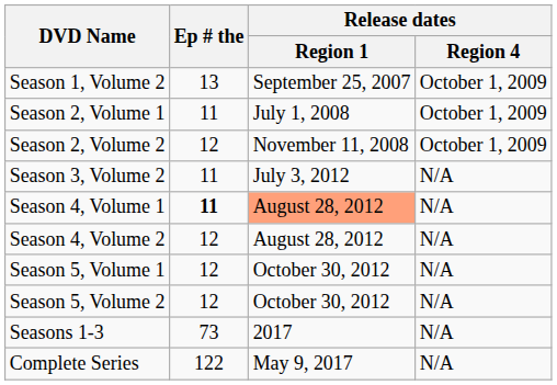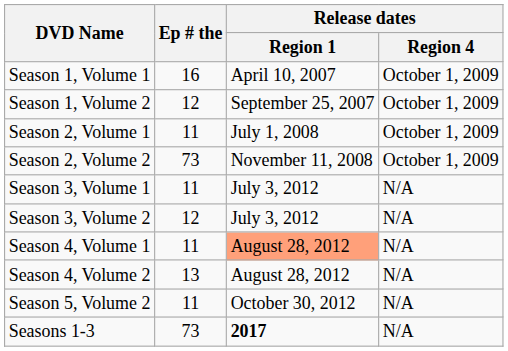 <table class="wikitable">
 <tr>
 <th rowspan="2">DVD Name</th>
 <th rowspan="2">Ep # the</th>
 <th colspan="2">Release dates</th>
 </tr>
 <tr>
 <th>Region 1</th>
 <th>Region 4</th>
 </tr>
 <tr>
+<td>Season 1, Volume 1</td>
+<td align="center">16</td>
+<td>April 10, 2007</td>
+<td>October 1, 2009</td>
+</tr>
+<tr>
 <td>Season 1, Volume 2</td>
-<td align="center">13</td>
+<td align="center">12</td>
 <td>September 25, 2007</td>
 <td>October 1, 2009</td>
 </tr>
 <tr>
 <td>Season 2, Volume 1</td>
 <td align="center">11</td>
 <td>July 1, 2008</td>
 <td>October 1, 2009</td>
 </tr>
 <tr>
 <td>Season 2, Volume 2</td>
-<td align="center">12</td>
+<td align="center">73</td>
 <td>November 11, 2008</td>
 <td>October 1, 2009</td>
 </tr>
 <tr>
-<td>Season 3, Volume 2</td>
+<td>Season 3, Volume 1</td>
 <td align="center">11</td>
 <td>July 3, 2012</td>
 <td>N/A</td>
 </tr>
 <tr>
+<td>Season 3, Volume 2</td>
+<td align="center">12</td>
+<td>July 3, 2012</td>
+<td>N/A</td>
+</tr>
+<tr>
 <td>Season 4, Volume 1</td>
-<td align="center"><strong>11</strong></td>
+<td align="center">11</td>
 <td style="background: lightsalmon;">August 28, 2012</td>
 <td>N/A</td>
 </tr>
 <tr>
 <td>Season 4, Volume 2</td>
-<td align="center">12</td>
+<td align="center">13</td>
 <td>August 28, 2012</td>
 <td>N/A</td>
 </tr>
 <tr>
-<td>Season 5, Volume 1</td>
-<td align="center">12</td>
-<td>October 30, 2012</td>
-<td>N/A</td>
-</tr>
-<tr>
 <td>Season 5, Volume 2</td>
-<td align="center">12</td>
+<td align="center">11</td>
 <td>October 30, 2012</td>
 <td>N/A</td>
 </tr>
 <tr>
 <td>Seasons 1-3</td>
 <td align="center">73</td>
-<td>2017</td>
-<td>N/A</td>
-</tr>
-<tr>
-<td>Complete Series</td>
-<td align="center">122</td>
-<td>May 9, 2017</td>
+<td><strong>2017</strong></td>
 <td>N/A</td>
 </tr>
 </table>
